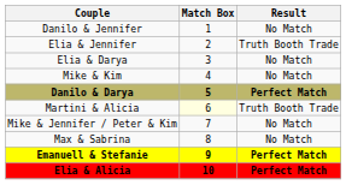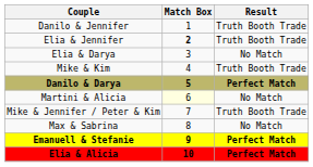 <table class="wikitable" style="text-align:center;">
 <tr valign="bottom">
 <th>Couple</th>
 <th>Match Box</th>
 <th>Result</th>
 </tr>
 <tr valign="top">
 <td>Danilo & Jennifer</td>
 <td>1</td>
-<td>No Match</td>
+<td>Truth Booth Trade</td>
 </tr>
 <tr>
 <td>Elia & Jennifer</td>
-<td>2</td>
+<td><strong>2</strong></td>
 <td>Truth Booth Trade</td>
 </tr>
 <tr>
 <td>Elia & Darya</td>
 <td>3</td>
 <td>No Match</td>
 </tr>
 <tr>
 <td>Mike & Kim</td>
 <td>4</td>
-<td>No Match</td>
+<td>Truth Booth Trade</td>
 </tr>
 <tr>
 <td style="background:darkkhaki"><strong>Danilo & Darya</strong></td>
 <td style="background:darkkhaki"><strong>5</strong></td>
 <td style="background:darkkhaki"><strong>Perfect Match</strong></td>
 </tr>
 <tr>
 <td>Martini & Alicia</td>
 <td style="background: lightyellow;">6</td>
-<td>Truth Booth Trade</td>
+<td>No Match</td>
 </tr>
 <tr>
 <td>Mike & Jennifer / Peter & Kim</td>
 <td>7</td>
-<td>No Match</td>
+<td>Truth Booth Trade</td>
 </tr>
 <tr>
 <td>Max & Sabrina</td>
 <td>8</td>
 <td>No Match</td>
 </tr>
 <tr>
 <td style="background:yellow"><strong>Emanuell & Stefanie</strong></td>
 <td style="background:yellow"><strong>9</strong></td>
 <td style="background:yellow"><strong>Perfect Match</strong></td>
 </tr>
 <tr>
 <td style="background:red"><strong>Elia & Alicia</strong></td>
 <td style="background:red"><strong>10</strong></td>
 <td style="background:red"><strong>Perfect Match</strong></td>
 </tr>
 <tr>
 </tr>
 </table>
